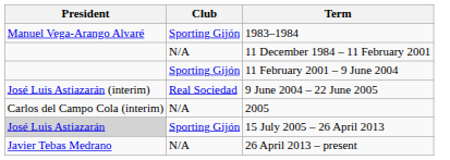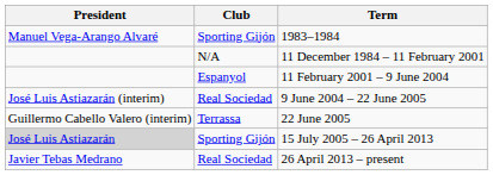 <table class="wikitable">
 <tr>
 <th>President</th>
 <th>Club</th>
 <th>Term</th>
 </tr>
 <tr>
 <td><a href='#'>Manuel Vega-Arango Alvaré</a></td>
 <td><a href='#'>Sporting Gijón</a></td>
 <td>1983–1984</td>
 </tr>
 <tr>
 <td></td>
 <td>N/A</td>
 <td>11 December 1984 – 11 February 2001</td>
 </tr>
 <tr>
 <td></td>
-<td><a href='#'>Sporting Gijón</a></td>
+<td><a href='#'>Espanyol</a></td>
 <td>11 February 2001 – 9 June 2004</td>
 </tr>
 <tr>
 <td><a href='#'>José Luis Astiazarán</a> (interim)</td>
 <td><a href='#'>Real Sociedad</a></td>
 <td>9 June 2004 – 22 June 2005</td>
 </tr>
 <tr>
-<td>Carlos del Campo Cola (interim)</td>
-<td>N/A</td>
-<td>2005</td>
+<td>Guillermo Cabello Valero (interim)</td>
+<td><a href='#'>Terrassa</a></td>
+<td>22 June 2005</td>
 </tr>
 <tr>
 <td style="background: lightgrey;"><a href='#'>José Luis Astiazarán</a></td>
 <td><a href='#'>Sporting Gijón</a></td>
 <td>15 July 2005 – 26 April 2013</td>
 </tr>
 <tr>
 <td><a href='#'>Javier Tebas Medrano</a></td>
-<td>N/A</td>
+<td><a href='#'>Real Sociedad</a></td>
 <td>26 April 2013 – present</td>
 </tr>
 </table>
